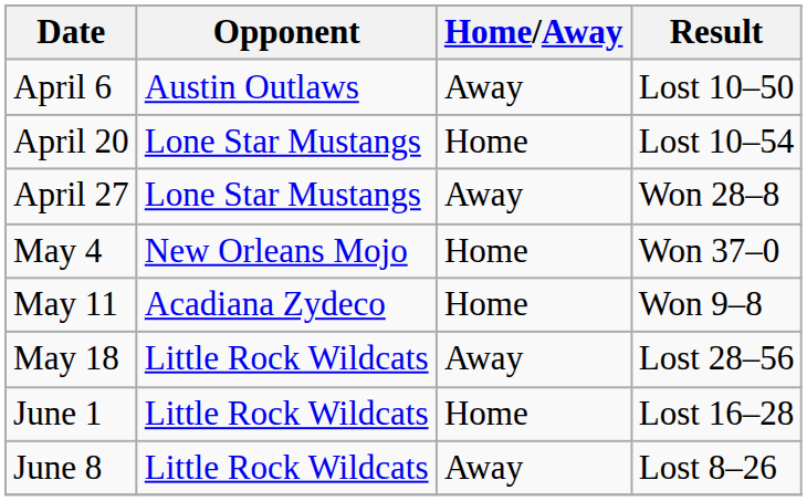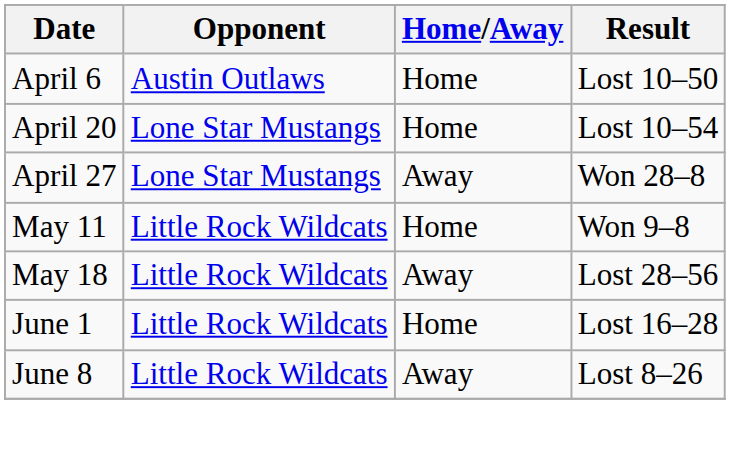 <table class="wikitable">
 <tr>
 <th>Date</th>
 <th>Opponent</th>
 <th><a href='#'>Home</a>/<a href='#'>Away</a></th>
 <th>Result</th>
 </tr>
 <tr>
 <td>April 6</td>
 <td><a href='#'>Austin Outlaws</a></td>
-<td>Away</td>
+<td>Home</td>
 <td>Lost 10–50</td>
 </tr>
 <tr>
 <td>April 20</td>
 <td><a href='#'>Lone Star Mustangs</a></td>
 <td>Home</td>
 <td>Lost 10–54</td>
 </tr>
 <tr>
 <td>April 27</td>
 <td><a href='#'>Lone Star Mustangs</a></td>
 <td>Away</td>
 <td>Won 28–8</td>
 </tr>
 <tr>
-<td>May 4</td>
-<td><a href='#'>New Orleans Mojo</a></td>
-<td>Home</td>
-<td>Won 37–0</td>
-</tr>
-<tr>
 <td>May 11</td>
-<td><a href='#'>Acadiana Zydeco</a></td>
+<td><a href='#'>Little Rock Wildcats</a></td>
 <td>Home</td>
 <td>Won 9–8</td>
 </tr>
 <tr>
 <td>May 18</td>
 <td><a href='#'>Little Rock Wildcats</a></td>
 <td>Away</td>
 <td>Lost 28–56</td>
 </tr>
 <tr>
 <td>June 1</td>
 <td><a href='#'>Little Rock Wildcats</a></td>
 <td>Home</td>
 <td>Lost 16–28</td>
 </tr>
 <tr>
 <td>June 8</td>
 <td><a href='#'>Little Rock Wildcats</a></td>
 <td>Away</td>
 <td>Lost 8–26</td>
 </tr>
 <tr>
 </tr>
 </table>
